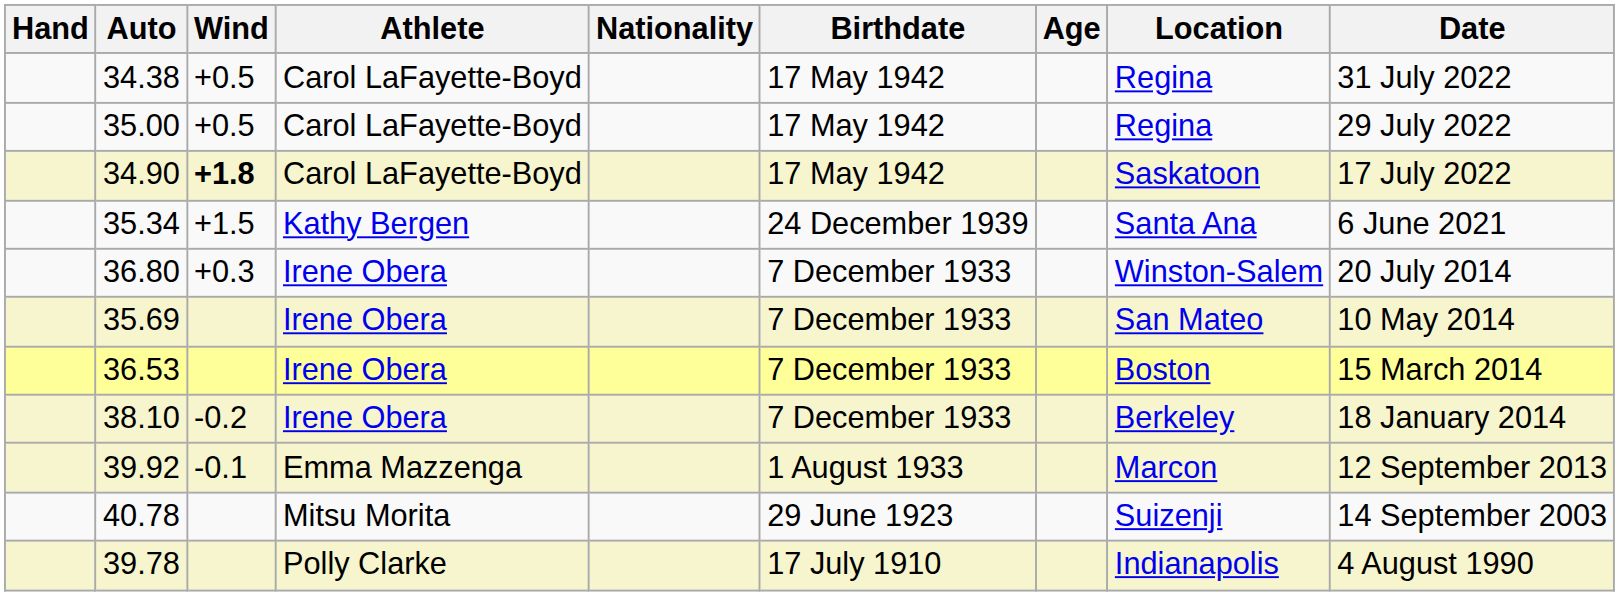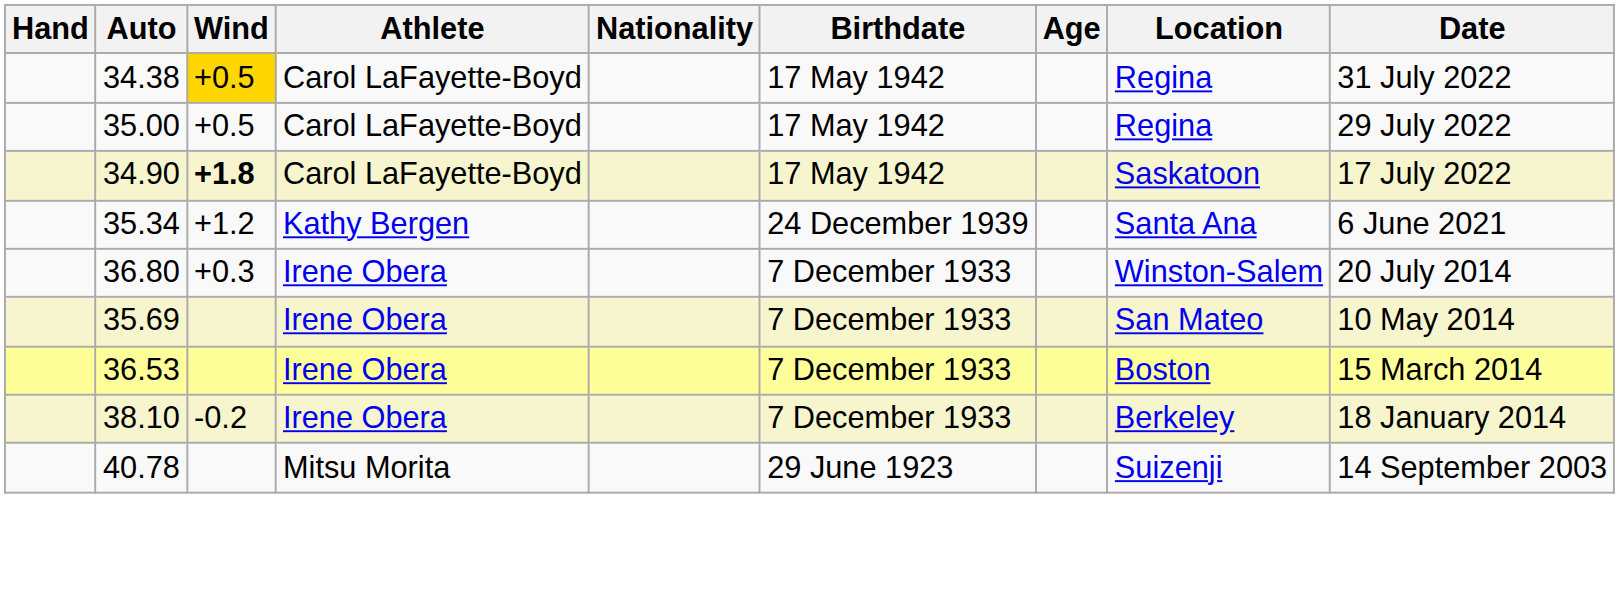 <table class="wikitable">
 <tr>
 <th>Hand</th>
 <th>Auto</th>
 <th>Wind</th>
 <th>Athlete</th>
 <th>Nationality</th>
 <th>Birthdate</th>
 <th>Age</th>
 <th>Location</th>
 <th>Date</th>
 </tr>
 <tr>
 <td></td>
 <td>34.38</td>
-<td>+0.5</td>
+<td style="background: gold;">+0.5</td>
 <td>Carol LaFayette-Boyd</td>
 <td></td>
 <td>17 May 1942</td>
 <td></td>
 <td><a href='#'>Regina</a></td>
 <td>31 July 2022</td>
 </tr>
 <tr>
 <td></td>
 <td>35.00</td>
 <td>+0.5</td>
 <td>Carol LaFayette-Boyd</td>
 <td></td>
 <td>17 May 1942</td>
 <td></td>
 <td><a href='#'>Regina</a></td>
 <td>29 July 2022</td>
 </tr>
 <tr bgcolor=#f6F5CE>
 <td></td>
 <td>34.90</td>
 <td><strong>+1.8</strong></td>
 <td>Carol LaFayette-Boyd</td>
 <td></td>
 <td>17 May 1942</td>
 <td></td>
 <td><a href='#'>Saskatoon</a></td>
 <td>17 July 2022</td>
 </tr>
 <tr>
 <td></td>
 <td>35.34</td>
-<td>+1.5</td>
+<td>+1.2</td>
 <td><a href='#'>Kathy Bergen</a></td>
 <td></td>
 <td>24 December 1939</td>
 <td></td>
 <td><a href='#'>Santa Ana</a></td>
 <td>6 June 2021</td>
 </tr>
 <tr>
 <td></td>
 <td>36.80</td>
 <td>+0.3</td>
 <td><a href='#'>Irene Obera</a></td>
 <td></td>
 <td>7 December 1933</td>
 <td></td>
 <td><a href='#'>Winston-Salem</a></td>
 <td>20 July 2014</td>
 </tr>
 <tr bgcolor=#f6F5CE>
 <td></td>
 <td>35.69</td>
 <td></td>
 <td><a href='#'>Irene Obera</a></td>
 <td></td>
 <td>7 December 1933</td>
 <td></td>
 <td><a href='#'>San Mateo</a></td>
 <td>10 May 2014</td>
 </tr>
 <tr style="background:#ff9;">
 <td></td>
 <td>36.53  </td>
 <td></td>
 <td><a href='#'>Irene Obera</a></td>
 <td></td>
 <td>7 December 1933</td>
 <td></td>
 <td><a href='#'>Boston</a></td>
 <td>15 March 2014</td>
 </tr>
 <tr bgcolor=#f6F5CE>
 <td></td>
 <td>38.10</td>
 <td>-0.2</td>
 <td><a href='#'>Irene Obera</a></td>
 <td></td>
 <td>7 December 1933</td>
 <td></td>
 <td><a href='#'>Berkeley</a></td>
 <td>18 January 2014</td>
 </tr>
-<tr bgcolor=#f6F5CE>
-<td></td>
-<td>39.92</td>
-<td>-0.1</td>
-<td>Emma Mazzenga</td>
-<td></td>
-<td>1 August 1933</td>
-<td></td>
-<td><a href='#'>Marcon</a></td>
-<td>12 September 2013</td>
-</tr>
 <tr>
 <td></td>
 <td>40.78</td>
 <td></td>
 <td>Mitsu Morita</td>
 <td></td>
 <td>29 June 1923</td>
 <td></td>
 <td><a href='#'>Suizenji</a></td>
 <td>14 September 2003</td>
 </tr>
-<tr bgcolor=#f6F5CE>
-<td></td>
-<td>39.78</td>
-<td></td>
-<td>Polly Clarke</td>
-<td></td>
-<td>17 July 1910</td>
-<td></td>
-<td><a href='#'>Indianapolis</a></td>
-<td>4 August 1990</td>
-</tr>
 </table>
